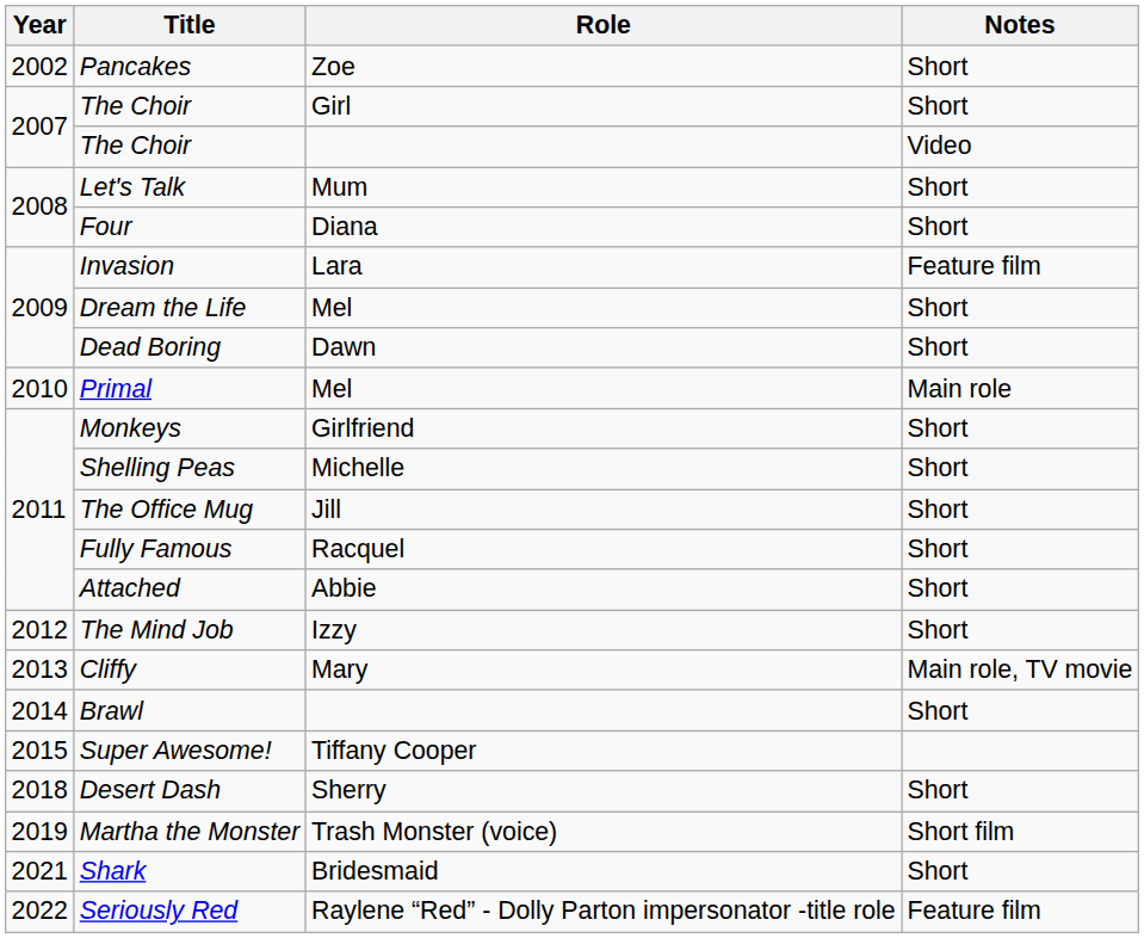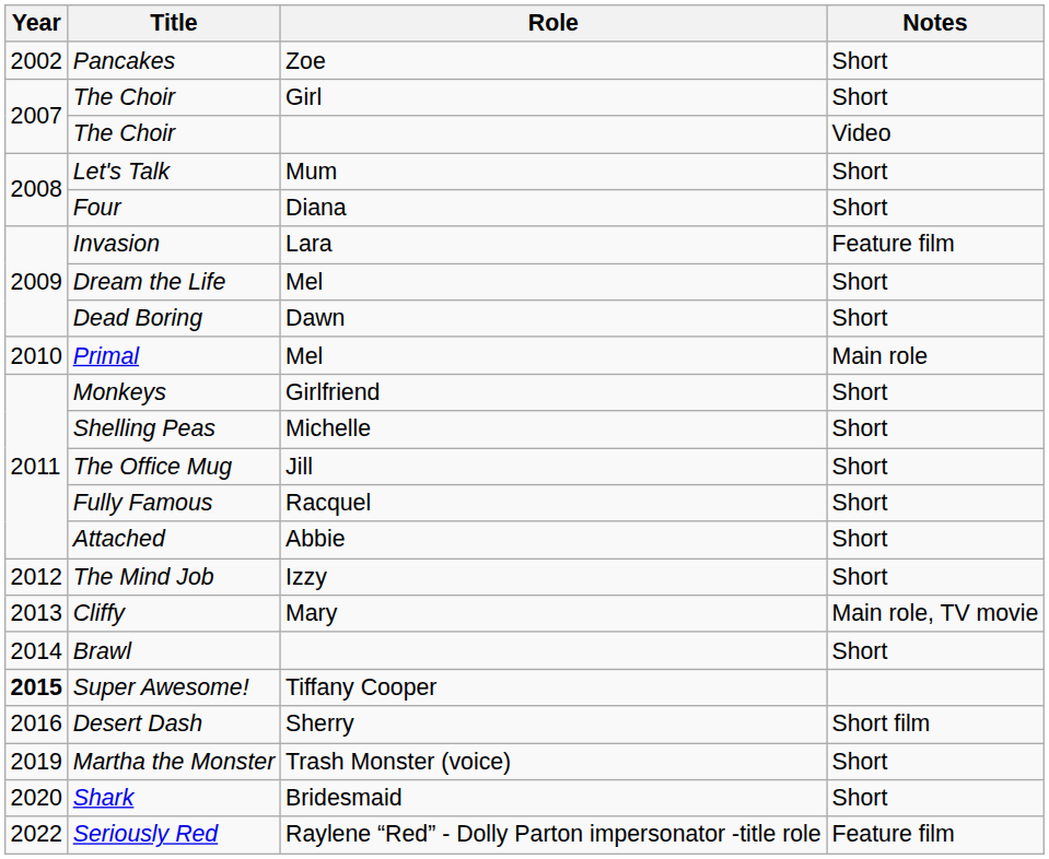 <table class="wikitable sortable plainrowheaders">
 <tr>
 <th scope="col">Year</th>
 <th scope="col">Title</th>
 <th scope="col">Role</th>
 <th scope="col" class="unsortable">Notes</th>
 </tr>
 <tr>
 <td>2002</td>
 <td><em>Pancakes</em></td>
 <td>Zoe</td>
 <td>Short</td>
 </tr>
 <tr>
 <td rowspan="2">2007</td>
 <td><em>The Choir</em></td>
 <td>Girl</td>
 <td>Short</td>
 </tr>
 <tr>
 <td><em>The Choir</em></td>
 <td></td>
 <td>Video</td>
 </tr>
 <tr>
 <td rowspan="2">2008</td>
 <td><em>Let's Talk</em></td>
 <td>Mum</td>
 <td>Short</td>
 </tr>
 <tr>
 <td><em>Four</em></td>
 <td>Diana</td>
 <td>Short</td>
 </tr>
 <tr>
 <td rowspan="3">2009</td>
 <td><em>Invasion</em></td>
 <td>Lara</td>
 <td>Feature film</td>
 </tr>
 <tr>
 <td><em>Dream the Life</em></td>
 <td>Mel</td>
 <td>Short</td>
 </tr>
 <tr>
 <td><em>Dead Boring</em></td>
 <td>Dawn</td>
 <td>Short</td>
 </tr>
 <tr>
 <td scope="row">2010</td>
 <td><em><a href='#'>Primal</a></em></td>
 <td>Mel</td>
 <td>Main role</td>
 </tr>
 <tr>
 <td rowspan="5">2011</td>
 <td><em>Monkeys</em></td>
 <td>Girlfriend</td>
 <td>Short</td>
 </tr>
 <tr>
 <td><em>Shelling Peas</em></td>
 <td>Michelle</td>
 <td>Short</td>
 </tr>
 <tr>
 <td><em>The Office Mug</em></td>
 <td>Jill</td>
 <td>Short</td>
 </tr>
 <tr>
 <td><em>Fully Famous</em></td>
 <td>Racquel</td>
 <td>Short</td>
 </tr>
 <tr>
 <td><em>Attached</em></td>
 <td>Abbie</td>
 <td>Short</td>
 </tr>
 <tr>
 <td>2012</td>
 <td><em>The Mind Job</em></td>
 <td>Izzy</td>
 <td>Short</td>
 </tr>
 <tr>
 <td scope="row">2013</td>
 <td><em>Cliffy</em></td>
 <td>Mary</td>
 <td>Main role, TV movie</td>
 </tr>
 <tr>
 <td>2014</td>
 <td><em>Brawl</em></td>
 <td></td>
 <td>Short</td>
 </tr>
 <tr>
-<td>2015</td>
+<td><strong>2015</strong></td>
 <td><em>Super Awesome!</em></td>
 <td>Tiffany Cooper</td>
 <td></td>
 </tr>
 <tr>
-<td>2018</td>
+<td>2016</td>
 <td><em>Desert Dash</em></td>
 <td>Sherry</td>
-<td>Short</td>
+<td>Short film</td>
 </tr>
 <tr>
 <td scope="row">2019</td>
 <td><em>Martha the Monster</em></td>
 <td>Trash Monster (voice)</td>
-<td>Short film</td>
+<td>Short</td>
 </tr>
 <tr>
-<td>2021</td>
+<td>2020</td>
 <td><em><a href='#'>Shark</a></em></td>
 <td>Bridesmaid</td>
 <td>Short</td>
 </tr>
 <tr>
 <td scope="row">2022</td>
 <td><em><a href='#'>Seriously Red</a></em></td>
 <td>Raylene “Red” - Dolly Parton impersonator -title role</td>
 <td>Feature film</td>
 </tr>
 </table>
